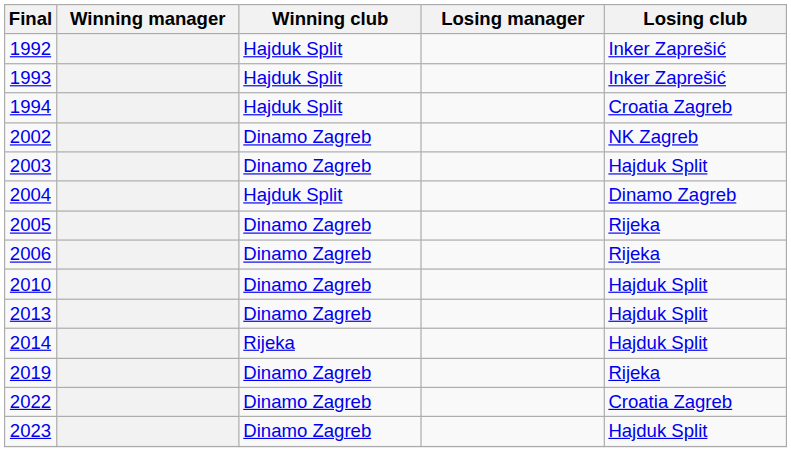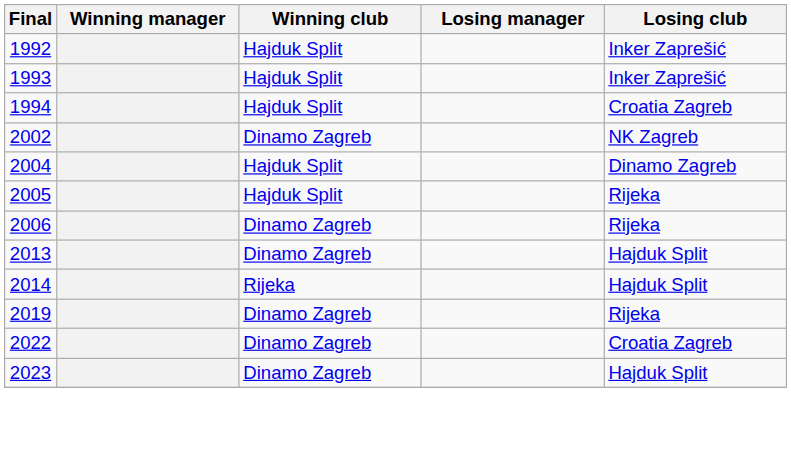 <table class="sortable wikitable plainrowheaders">
 <tr>
 <th scope="col">Final</th>
 <th scope="col" width="150">Winning manager</th>
 <th scope="col" width="150">Winning club</th>
 <th scope="col" width="150">Losing manager</th>
 <th scope="col" width="150">Losing club</th>
 </tr>
 <tr>
 <td align=center><a href='#'>1992</a></td>
 <th scope="row"></th>
 <td><a href='#'>Hajduk Split</a></td>
 <td></td>
 <td><a href='#'>Inker Zaprešić</a></td>
 </tr>
 <tr>
 <td align=center><a href='#'>1993</a></td>
 <th scope="row"></th>
 <td><a href='#'>Hajduk Split</a></td>
 <td></td>
 <td><a href='#'>Inker Zaprešić</a></td>
 </tr>
 <tr>
 <td align=center><a href='#'>1994</a></td>
 <th scope="row"></th>
 <td><a href='#'>Hajduk Split</a></td>
 <td></td>
 <td><a href='#'>Croatia Zagreb</a></td>
 </tr>
 <tr>
 <td align=center><a href='#'>2002</a></td>
 <th scope="row"></th>
 <td><a href='#'>Dinamo Zagreb</a></td>
 <td></td>
 <td><a href='#'>NK Zagreb</a></td>
 </tr>
 <tr>
-<td align=center><a href='#'>2003</a></td>
-<th scope="row"></th>
-<td><a href='#'>Dinamo Zagreb</a></td>
-<td></td>
-<td><a href='#'>Hajduk Split</a></td>
-</tr>
-<tr>
 <td align=center><a href='#'>2004</a></td>
 <th scope="row"></th>
 <td><a href='#'>Hajduk Split</a></td>
 <td></td>
 <td><a href='#'>Dinamo Zagreb</a></td>
 </tr>
 <tr>
 <td align=center><a href='#'>2005</a></td>
 <th scope="row"></th>
-<td><a href='#'>Dinamo Zagreb</a></td>
+<td><a href='#'>Hajduk Split</a></td>
 <td></td>
 <td><a href='#'>Rijeka</a></td>
 </tr>
 <tr>
 <td align=center><a href='#'>2006</a></td>
 <th scope="row"></th>
 <td><a href='#'>Dinamo Zagreb</a></td>
 <td></td>
 <td><a href='#'>Rijeka</a></td>
-</tr>
-<tr>
-<td align=center><a href='#'>2010</a></td>
-<th scope="row"></th>
-<td><a href='#'>Dinamo Zagreb</a></td>
-<td></td>
-<td><a href='#'>Hajduk Split</a></td>
 </tr>
 <tr>
 <td align=center><a href='#'>2013</a></td>
 <th scope="row"></th>
 <td><a href='#'>Dinamo Zagreb</a></td>
 <td></td>
 <td><a href='#'>Hajduk Split</a></td>
 </tr>
 <tr>
 <td align=center><a href='#'>2014</a></td>
 <th scope="row"></th>
 <td><a href='#'>Rijeka</a></td>
 <td></td>
 <td><a href='#'>Hajduk Split</a></td>
 </tr>
 <tr>
 <td align=center><a href='#'>2019</a></td>
 <th scope="row"></th>
 <td><a href='#'>Dinamo Zagreb</a></td>
 <td></td>
 <td><a href='#'>Rijeka</a></td>
 </tr>
 <tr>
 <td align=center><a href='#'>2022</a></td>
 <th scope="row"></th>
 <td><a href='#'>Dinamo Zagreb</a></td>
 <td></td>
 <td><a href='#'>Croatia Zagreb</a></td>
 </tr>
 <tr>
 <td align=center><a href='#'>2023</a></td>
 <th scope="row"></th>
 <td><a href='#'>Dinamo Zagreb</a></td>
 <td></td>
 <td><a href='#'>Hajduk Split</a></td>
 </tr>
 <tr>
 </tr>
 </table>
